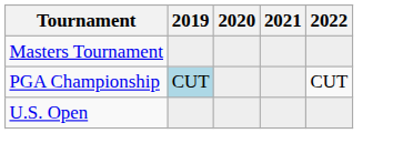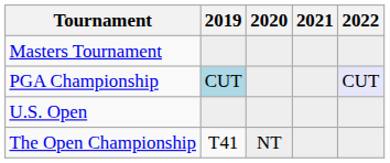 <table class="wikitable" style="font-size:95%;text-align:center;">
 <tr>
 <th>Tournament</th>
 <th>2019</th>
 <th>2020</th>
 <th>2021</th>
 <th>2022</th>
 </tr>
 <tr>
 <td align=left><a href='#'>Masters Tournament</a></td>
 <td style="background:#eeeeee;"></td>
 <td style="background:#eeeeee;"></td>
 <td style="background:#eeeeee;"></td>
 <td style="background:#eeeeee;"></td>
 </tr>
 <tr>
 <td align=left><a href='#'>PGA Championship</a></td>
 <td style="background: lightblue;">CUT</td>
 <td style="background:#eeeeee;"></td>
 <td style="background:#eeeeee;"></td>
-<td>CUT</td>
+<td style="background: lavender;">CUT</td>
 </tr>
 <tr>
 <td align=left><a href='#'>U.S. Open</a></td>
 <td style="background:#eeeeee;"></td>
 <td style="background:#eeeeee;"></td>
 <td style="background:#eeeeee;"></td>
 <td style="background:#eeeeee;"></td>
 </tr>
+<tr>
+<td align=left><a href='#'>The Open Championship</a></td>
+<td>T41</td>
+<td style="background:#eeeeee;">NT</td>
+<td style="background:#eeeeee;"></td>
+<td style="background:#eeeeee;"></td>
+</tr>
 </table>
